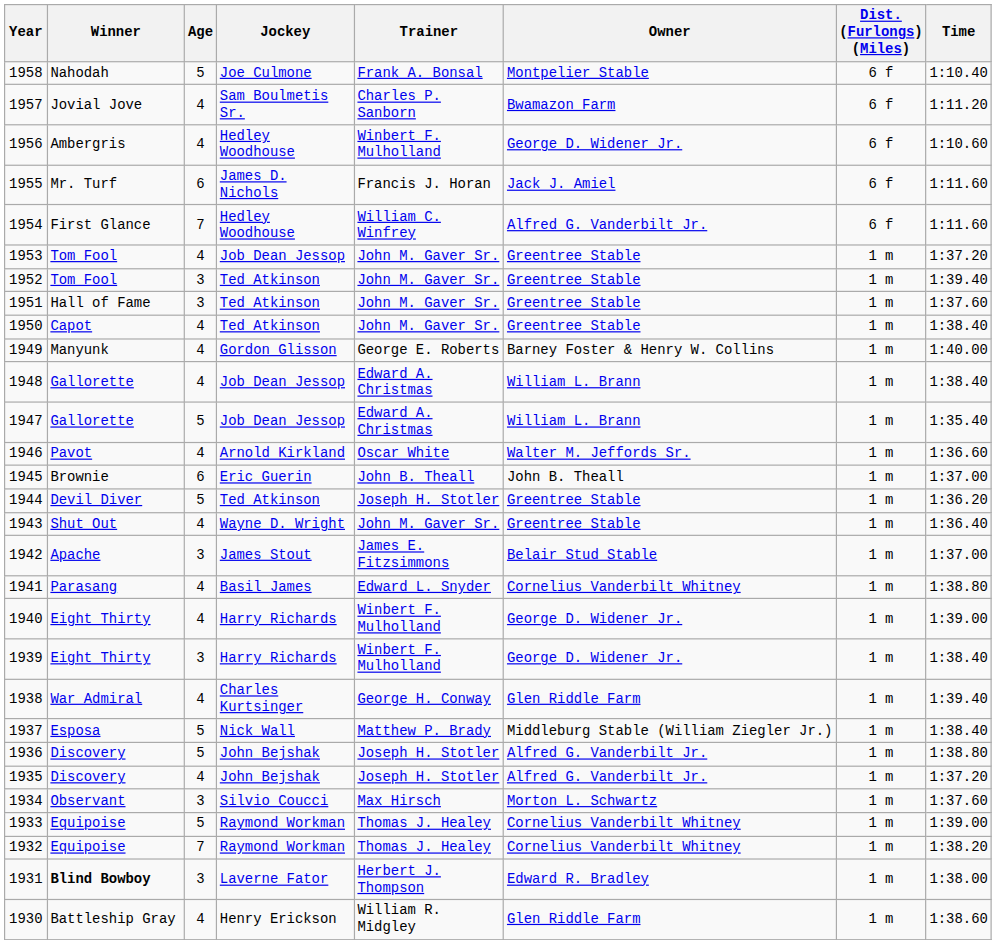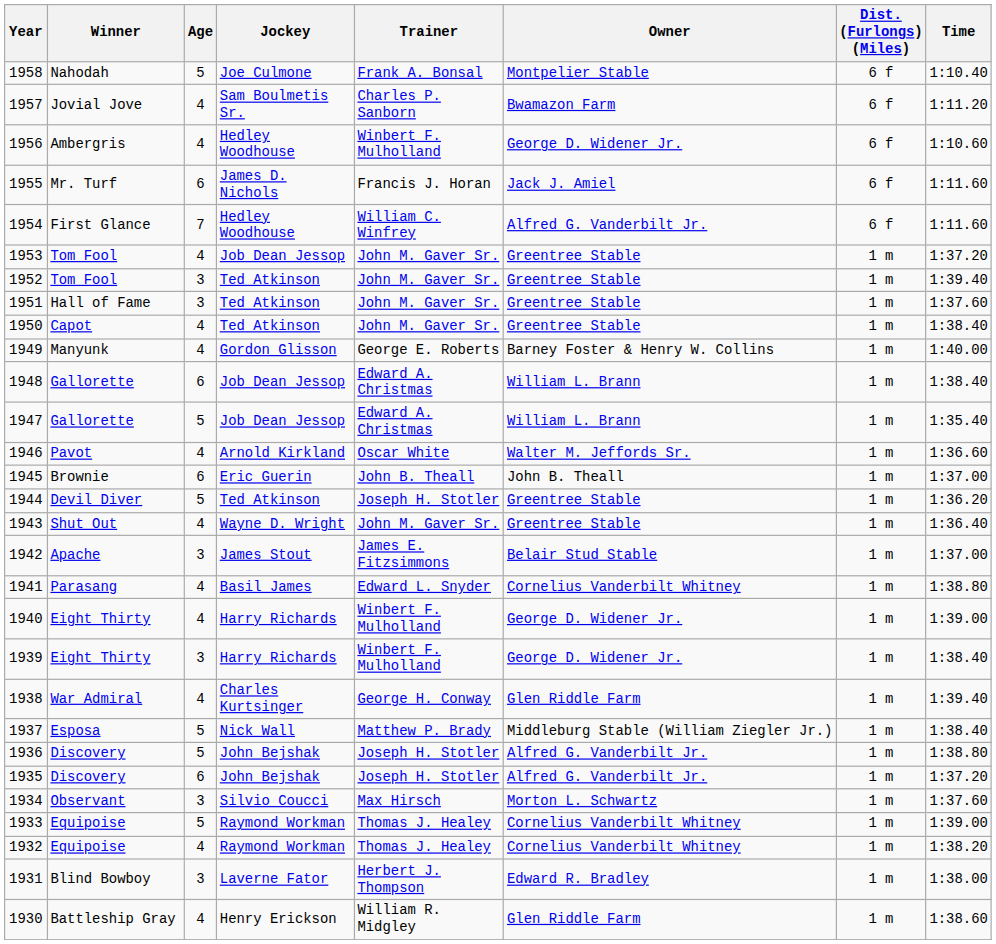 <table class="wikitable sortable" style="font-size:90%">
 <tr>
 <th style="width:30px">Year<br></th>
 <th style="width:110px">Winner<br></th>
 <th style="width:20px">Age<br></th>
 <th style="width:110px">Jockey<br></th>
 <th style="width:120px">Trainer<br></th>
 <th>Owner<br></th>
 <th style="width:25px"><a href='#'>Dist.</a><br> <span>(<a href='#'>Furlongs</a>)<br>(<a href='#'>Miles</a>)</span></th>
 <th style="width:25px">Time<br></th>
 </tr>
 <tr>
 <td align=center>1958</td>
 <td>Nahodah</td>
 <td align=center>5</td>
 <td><a href='#'>Joe Culmone</a></td>
 <td><a href='#'>Frank A. Bonsal</a></td>
 <td><a href='#'>Montpelier Stable</a></td>
 <td align=center>6 f</td>
 <td>1:10.40</td>
 </tr>
 <tr>
 <td align=center>1957</td>
 <td>Jovial Jove</td>
 <td align=center>4</td>
 <td><a href='#'>Sam Boulmetis Sr.</a></td>
 <td><a href='#'>Charles P. Sanborn</a></td>
 <td><a href='#'>Bwamazon Farm</a></td>
 <td align=center>6 f</td>
 <td>1:11.20</td>
 </tr>
 <tr>
 <td align=center>1956</td>
 <td>Ambergris</td>
 <td align=center>4</td>
 <td><a href='#'>Hedley Woodhouse</a></td>
 <td><a href='#'>Winbert F. Mulholland</a></td>
 <td><a href='#'>George D. Widener Jr.</a></td>
 <td align=center>6 f</td>
 <td>1:10.60</td>
 </tr>
 <tr>
 <td align=center>1955</td>
 <td>Mr. Turf</td>
 <td align=center>6</td>
 <td><a href='#'>James D. Nichols</a></td>
 <td>Francis J. Horan</td>
 <td><a href='#'>Jack J. Amiel</a></td>
 <td align=center>6 f</td>
 <td>1:11.60</td>
 </tr>
 <tr>
 <td align=center>1954</td>
 <td>First Glance</td>
 <td align=center>7</td>
 <td><a href='#'>Hedley Woodhouse</a></td>
 <td><a href='#'>William C. Winfrey</a></td>
 <td><a href='#'>Alfred G. Vanderbilt Jr.</a></td>
 <td align=center>6 f</td>
 <td>1:11.60</td>
 </tr>
 <tr>
 <td align=center>1953</td>
 <td><a href='#'>Tom Fool</a></td>
 <td align=center>4</td>
 <td><a href='#'>Job Dean Jessop</a></td>
 <td><a href='#'>John M. Gaver Sr.</a></td>
 <td><a href='#'>Greentree Stable</a></td>
 <td align=center>1 m</td>
 <td>1:37.20</td>
 </tr>
 <tr>
 <td align=center>1952</td>
 <td><a href='#'>Tom Fool</a></td>
 <td align=center>3</td>
 <td><a href='#'>Ted Atkinson</a></td>
 <td><a href='#'>John M. Gaver Sr.</a></td>
 <td><a href='#'>Greentree Stable</a></td>
 <td align=center>1 m</td>
 <td>1:39.40</td>
 </tr>
 <tr>
 <td align=center>1951</td>
 <td>Hall of Fame</td>
 <td align=center>3</td>
 <td><a href='#'>Ted Atkinson</a></td>
 <td><a href='#'>John M. Gaver Sr.</a></td>
 <td><a href='#'>Greentree Stable</a></td>
 <td align=center>1 m</td>
 <td>1:37.60</td>
 </tr>
 <tr>
 <td align=center>1950</td>
 <td><a href='#'>Capot</a></td>
 <td align=center>4</td>
 <td><a href='#'>Ted Atkinson</a></td>
 <td><a href='#'>John M. Gaver Sr.</a></td>
 <td><a href='#'>Greentree Stable</a></td>
 <td align=center>1 m</td>
 <td>1:38.40</td>
 </tr>
 <tr>
 <td align=center>1949</td>
 <td>Manyunk</td>
 <td align=center>4</td>
 <td><a href='#'>Gordon Glisson</a></td>
 <td>George E. Roberts</td>
 <td>Barney Foster & Henry W. Collins</td>
 <td align=center>1 m</td>
 <td>1:40.00</td>
 </tr>
 <tr>
 <td align=center>1948</td>
 <td><a href='#'>Gallorette</a></td>
-<td align=center>4</td>
+<td align=center>6</td>
 <td><a href='#'>Job Dean Jessop</a></td>
 <td><a href='#'>Edward A. Christmas</a></td>
 <td><a href='#'>William L. Brann</a></td>
 <td align=center>1 m</td>
 <td>1:38.40</td>
 </tr>
 <tr>
 <td align=center>1947</td>
 <td><a href='#'>Gallorette</a></td>
 <td align=center>5</td>
 <td><a href='#'>Job Dean Jessop</a></td>
 <td><a href='#'>Edward A. Christmas</a></td>
 <td><a href='#'>William L. Brann</a></td>
 <td align=center>1 m</td>
 <td>1:35.40</td>
 </tr>
 <tr>
 <td align=center>1946</td>
 <td><a href='#'>Pavot</a></td>
 <td align=center>4</td>
 <td><a href='#'>Arnold Kirkland</a></td>
 <td><a href='#'>Oscar White</a></td>
 <td><a href='#'>Walter M. Jeffords Sr.</a></td>
 <td align=center>1 m</td>
 <td>1:36.60</td>
 </tr>
 <tr>
 <td align=center>1945</td>
 <td>Brownie</td>
 <td align=center>6</td>
 <td><a href='#'>Eric Guerin</a></td>
 <td><a href='#'>John B. Theall</a></td>
 <td>John B. Theall</td>
 <td align=center>1 m</td>
 <td>1:37.00</td>
 </tr>
 <tr>
 <td align=center>1944</td>
 <td><a href='#'>Devil Diver</a></td>
 <td align=center>5</td>
 <td><a href='#'>Ted Atkinson</a></td>
 <td><a href='#'>Joseph H. Stotler</a></td>
 <td><a href='#'>Greentree Stable</a></td>
 <td align=center>1 m</td>
 <td>1:36.20</td>
 </tr>
 <tr>
 <td align=center>1943</td>
 <td><a href='#'>Shut Out</a></td>
 <td align=center>4</td>
 <td><a href='#'>Wayne D. Wright</a></td>
 <td><a href='#'>John M. Gaver Sr.</a></td>
 <td><a href='#'>Greentree Stable</a></td>
 <td align=center>1 m</td>
 <td>1:36.40</td>
 </tr>
 <tr>
 <td align=center>1942</td>
 <td><a href='#'>Apache</a></td>
 <td align=center>3</td>
 <td><a href='#'>James Stout</a></td>
 <td><a href='#'>James E. Fitzsimmons</a></td>
 <td><a href='#'>Belair Stud Stable</a></td>
 <td align=center>1 m</td>
 <td>1:37.00</td>
 </tr>
 <tr>
 <td align=center>1941</td>
 <td><a href='#'>Parasang</a></td>
 <td align=center>4</td>
 <td><a href='#'>Basil James</a></td>
 <td><a href='#'>Edward L. Snyder</a></td>
 <td><a href='#'>Cornelius Vanderbilt Whitney</a></td>
 <td align=center>1 m</td>
 <td>1:38.80</td>
 </tr>
 <tr>
 <td align=center>1940</td>
 <td><a href='#'>Eight Thirty</a></td>
 <td align=center>4</td>
 <td><a href='#'>Harry Richards</a></td>
 <td><a href='#'>Winbert F. Mulholland</a></td>
 <td><a href='#'>George D. Widener Jr.</a></td>
 <td align=center>1 m</td>
 <td>1:39.00</td>
 </tr>
 <tr>
 <td align=center>1939</td>
 <td><a href='#'>Eight Thirty</a></td>
 <td align=center>3</td>
 <td><a href='#'>Harry Richards</a></td>
 <td><a href='#'>Winbert F. Mulholland</a></td>
 <td><a href='#'>George D. Widener Jr.</a></td>
 <td align=center>1 m</td>
 <td>1:38.40</td>
 </tr>
 <tr>
 <td align=center>1938</td>
 <td><a href='#'>War Admiral</a></td>
 <td align=center>4</td>
 <td><a href='#'>Charles Kurtsinger</a></td>
 <td><a href='#'>George H. Conway</a></td>
 <td><a href='#'>Glen Riddle Farm</a></td>
 <td align=center>1 m</td>
 <td>1:39.40</td>
 </tr>
 <tr>
 <td align=center>1937</td>
 <td><a href='#'>Esposa</a></td>
 <td align=center>5</td>
 <td><a href='#'>Nick Wall</a></td>
 <td><a href='#'>Matthew P. Brady</a></td>
 <td>Middleburg Stable (William Ziegler Jr.)</td>
 <td align=center>1 m</td>
 <td>1:38.40</td>
 </tr>
 <tr>
 <td align=center>1936</td>
 <td><a href='#'>Discovery</a></td>
 <td align=center>5</td>
 <td><a href='#'>John Bejshak</a></td>
 <td><a href='#'>Joseph H. Stotler</a></td>
 <td><a href='#'>Alfred G. Vanderbilt Jr.</a></td>
 <td align=center>1 m</td>
 <td>1:38.80</td>
 </tr>
 <tr>
 <td align=center>1935</td>
 <td><a href='#'>Discovery</a></td>
-<td align=center>4</td>
+<td align=center>6</td>
 <td><a href='#'>John Bejshak</a></td>
 <td><a href='#'>Joseph H. Stotler</a></td>
 <td><a href='#'>Alfred G. Vanderbilt Jr.</a></td>
 <td align=center>1 m</td>
 <td>1:37.20</td>
 </tr>
 <tr>
 <td align=center>1934</td>
 <td><a href='#'>Observant</a></td>
 <td align=center>3</td>
 <td><a href='#'>Silvio Coucci</a></td>
 <td><a href='#'>Max Hirsch</a></td>
 <td><a href='#'>Morton L. Schwartz</a></td>
 <td align=center>1 m</td>
 <td>1:37.60</td>
 </tr>
 <tr>
 <td align=center>1933</td>
 <td><a href='#'>Equipoise</a></td>
 <td align=center>5</td>
 <td><a href='#'>Raymond Workman</a></td>
 <td><a href='#'>Thomas J. Healey</a></td>
 <td><a href='#'>Cornelius Vanderbilt Whitney</a></td>
 <td align=center>1 m</td>
 <td>1:39.00</td>
 </tr>
 <tr>
 <td align=center>1932</td>
 <td><a href='#'>Equipoise</a></td>
-<td align=center>7</td>
+<td align=center>4</td>
 <td><a href='#'>Raymond Workman</a></td>
 <td><a href='#'>Thomas J. Healey</a></td>
 <td><a href='#'>Cornelius Vanderbilt Whitney</a></td>
 <td align=center>1 m</td>
 <td>1:38.20</td>
 </tr>
 <tr>
 <td align=center>1931</td>
-<td><strong>Blind Bowboy</strong></td>
+<td>Blind Bowboy</td>
 <td align=center>3</td>
 <td><a href='#'>Laverne Fator</a></td>
 <td><a href='#'>Herbert J. Thompson</a></td>
 <td><a href='#'>Edward R. Bradley</a></td>
 <td align=center>1 m</td>
 <td>1:38.00</td>
 </tr>
 <tr>
 <td align=center>1930</td>
 <td>Battleship Gray</td>
 <td align=center>4</td>
 <td>Henry Erickson</td>
 <td>William R. Midgley</td>
 <td><a href='#'>Glen Riddle Farm</a></td>
 <td align=center>1 m</td>
 <td>1:38.60</td>
 </tr>
 <tr>
 </tr>
 </table>
